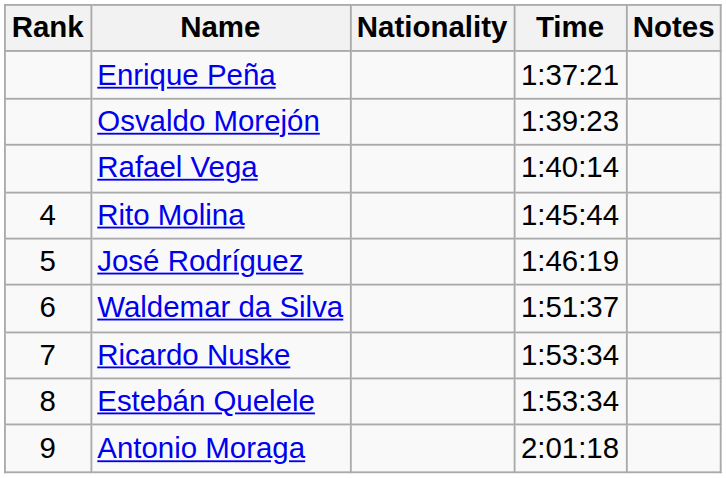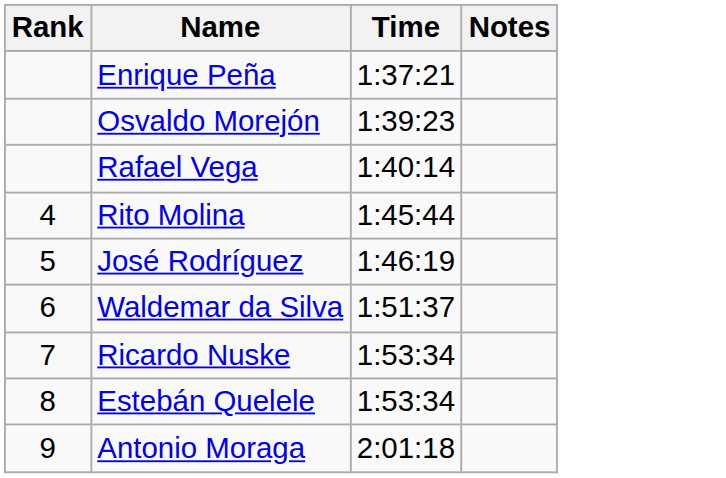 <table class="wikitable sortable" style="text-align:center">
 <tr>
 <th>Rank</th>
 <th>Name</th>
-<th>Nationality</th>
 <th>Time</th>
 <th>Notes</th>
 </tr>
 <tr>
 <td></td>
 <td align=left><a href='#'>Enrique Peña</a></td>
-<td align=left></td>
 <td>1:37:21</td>
 <td></td>
 </tr>
 <tr>
 <td></td>
 <td align=left><a href='#'>Osvaldo Morejón</a></td>
-<td align=left></td>
 <td>1:39:23</td>
 <td></td>
 </tr>
 <tr>
 <td></td>
 <td align=left><a href='#'>Rafael Vega</a></td>
-<td align=left></td>
 <td>1:40:14</td>
 <td></td>
 </tr>
 <tr>
 <td>4</td>
 <td align=left><a href='#'>Rito Molina</a></td>
-<td align=left></td>
 <td>1:45:44</td>
 <td></td>
 </tr>
 <tr>
 <td>5</td>
 <td align=left><a href='#'>José Rodríguez</a></td>
-<td align=left></td>
 <td>1:46:19</td>
 <td></td>
 </tr>
 <tr>
 <td>6</td>
 <td align=left><a href='#'>Waldemar da Silva</a></td>
-<td align=left></td>
 <td>1:51:37</td>
 <td></td>
 </tr>
 <tr>
 <td>7</td>
 <td align=left><a href='#'>Ricardo Nuske</a></td>
-<td align=left></td>
 <td>1:53:34</td>
 <td></td>
 </tr>
 <tr>
 <td>8</td>
 <td align=left><a href='#'>Estebán Quelele</a></td>
-<td align=left></td>
 <td>1:53:34</td>
 <td></td>
 </tr>
 <tr>
 <td>9</td>
 <td align=left><a href='#'>Antonio Moraga</a></td>
-<td align=left></td>
 <td>2:01:18</td>
 <td></td>
 </tr>
 </table>
